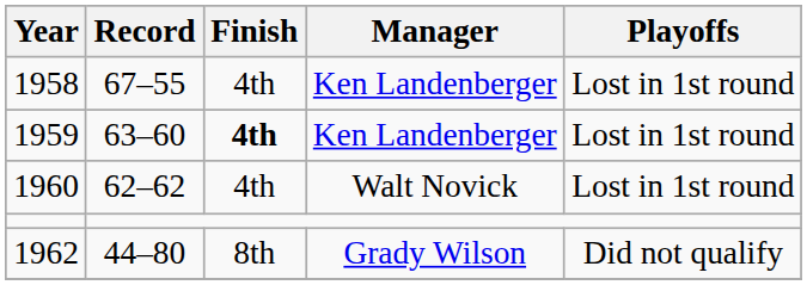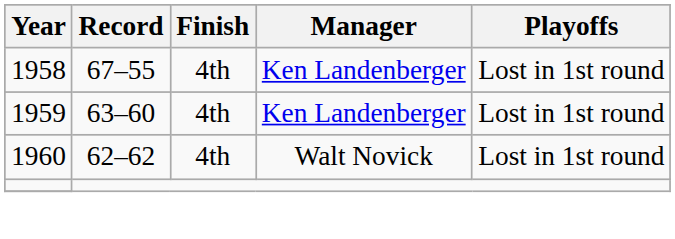 <table class="wikitable">
 <tr>
 <th>Year</th>
 <th>Record</th>
 <th>Finish</th>
 <th>Manager</th>
 <th>Playoffs</th>
 </tr>
 <tr align=center>
 <td>1958</td>
 <td>67–55</td>
 <td>4th</td>
 <td><a href='#'>Ken Landenberger</a></td>
 <td>Lost in 1st round</td>
 </tr>
 <tr align=center>
 <td>1959</td>
 <td>63–60</td>
-<td><strong>4th</strong></td>
+<td>4th</td>
 <td><a href='#'>Ken Landenberger</a></td>
 <td>Lost in 1st round</td>
 </tr>
 <tr align=center>
 <td>1960</td>
 <td>62–62</td>
 <td>4th</td>
 <td>Walt Novick</td>
 <td>Lost in 1st round</td>
 </tr>
 <tr align=center>
 <td></td>
 </tr>
 <tr align=center>
-<td>1962</td>
-<td>44–80</td>
-<td>8th</td>
-<td><a href='#'>Grady Wilson</a></td>
-<td>Did not qualify</td>
-</tr>
-<tr align=center>
 </tr>
 </table>
